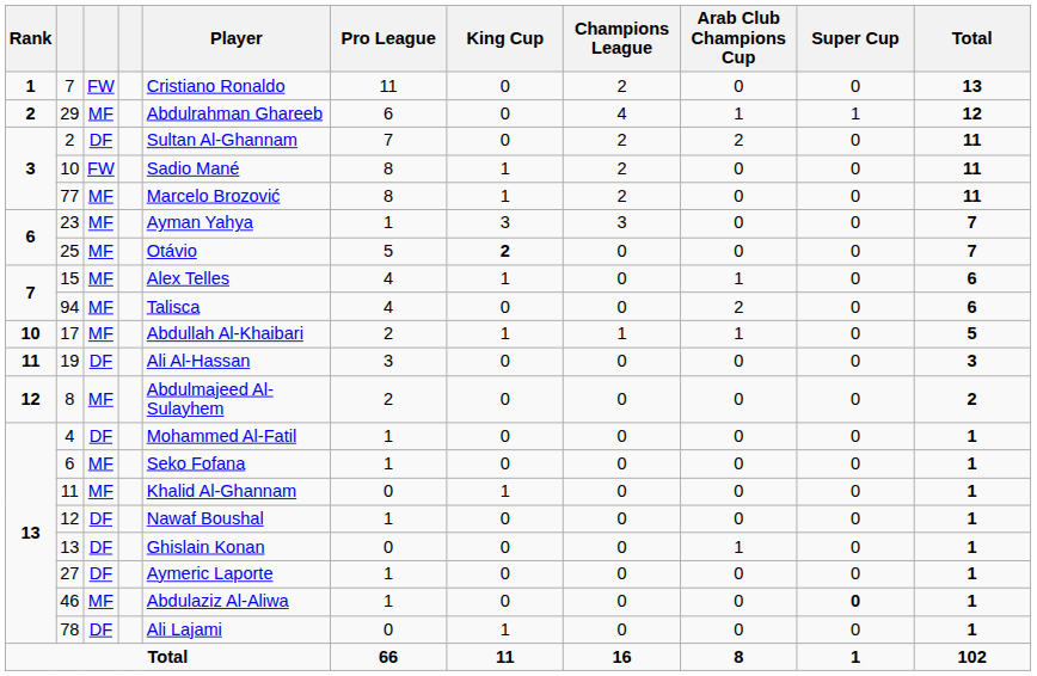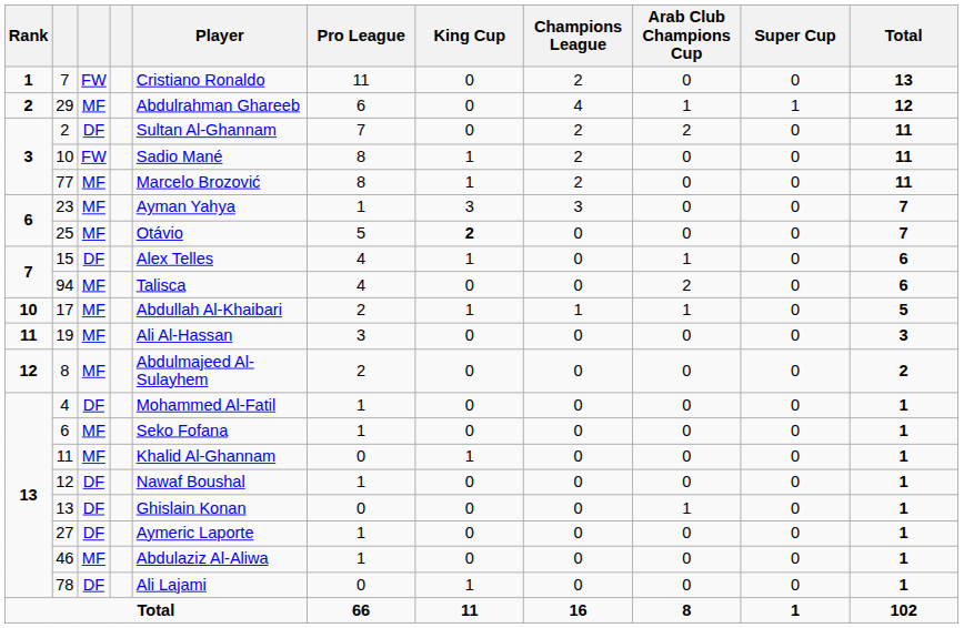 <table class="wikitable" style="text-align:center">
 <tr>
 <th width=15>Rank</th>
 <th width=15></th>
 <th width=15></th>
 <th width=15></th>
 <th width=165>Player</th>
 <th width=100>Pro League</th>
 <th width=100>King Cup</th>
 <th width=100>Champions League</th>
 <th width=100>Arab Club Champions Cup</th>
 <th width=100>Super Cup</th>
 <th width=100>Total</th>
 </tr>
 <tr>
 <td><strong>1</strong></td>
 <td>7</td>
 <td><a href='#'>FW</a></td>
 <td></td>
 <td align=left><a href='#'>Cristiano Ronaldo</a></td>
 <td>11</td>
 <td>0</td>
 <td>2</td>
 <td>0</td>
 <td>0</td>
 <td><strong>13</strong></td>
 </tr>
 <tr>
 <td><strong>2</strong></td>
 <td>29</td>
 <td><a href='#'>MF</a></td>
 <td></td>
 <td align=left><a href='#'>Abdulrahman Ghareeb</a></td>
 <td>6</td>
 <td>0</td>
 <td>4</td>
 <td>1</td>
 <td>1</td>
 <td><strong>12</strong></td>
 </tr>
 <tr>
 <td rowspan=3><strong>3</strong></td>
 <td>2</td>
 <td><a href='#'>DF</a></td>
 <td></td>
 <td align=left><a href='#'>Sultan Al-Ghannam</a></td>
 <td>7</td>
 <td>0</td>
 <td>2</td>
 <td>2</td>
 <td>0</td>
 <td><strong>11</strong></td>
 </tr>
 <tr>
 <td>10</td>
 <td><a href='#'>FW</a></td>
 <td></td>
 <td align=left><a href='#'>Sadio Mané</a></td>
 <td>8</td>
 <td>1</td>
 <td>2</td>
 <td>0</td>
 <td>0</td>
 <td><strong>11</strong></td>
 </tr>
 <tr>
 <td>77</td>
 <td><a href='#'>MF</a></td>
 <td></td>
 <td align=left><a href='#'>Marcelo Brozović</a></td>
 <td>8</td>
 <td>1</td>
 <td>2</td>
 <td>0</td>
 <td>0</td>
 <td><strong>11</strong></td>
 </tr>
 <tr>
 <td rowspan=2><strong>6</strong></td>
 <td>23</td>
 <td><a href='#'>MF</a></td>
 <td></td>
 <td align=left><a href='#'>Ayman Yahya</a></td>
 <td>1</td>
 <td>3</td>
 <td>3</td>
 <td>0</td>
 <td>0</td>
 <td><strong>7</strong></td>
 </tr>
 <tr>
 <td>25</td>
 <td><a href='#'>MF</a></td>
 <td></td>
 <td align=left><a href='#'>Otávio</a></td>
 <td>5</td>
 <td><strong>2</strong></td>
 <td>0</td>
 <td>0</td>
 <td>0</td>
 <td><strong>7</strong></td>
 </tr>
 <tr>
 <td rowspan=2><strong>7</strong></td>
 <td>15</td>
-<td><a href='#'>MF</a></td>
+<td><a href='#'>DF</a></td>
 <td></td>
 <td align=left><a href='#'>Alex Telles</a></td>
 <td>4</td>
 <td>1</td>
 <td>0</td>
 <td>1</td>
 <td>0</td>
 <td><strong>6</strong></td>
 </tr>
 <tr>
 <td>94</td>
 <td><a href='#'>MF</a></td>
 <td></td>
 <td align=left><a href='#'>Talisca</a></td>
 <td>4</td>
 <td>0</td>
 <td>0</td>
 <td>2</td>
 <td>0</td>
 <td><strong>6</strong></td>
 </tr>
 <tr>
 <td><strong>10</strong></td>
 <td>17</td>
 <td><a href='#'>MF</a></td>
 <td></td>
 <td align=left><a href='#'>Abdullah Al-Khaibari</a></td>
 <td>2</td>
 <td>1</td>
 <td>1</td>
 <td>1</td>
 <td>0</td>
 <td><strong>5</strong></td>
 </tr>
 <tr>
 <td><strong>11</strong></td>
 <td>19</td>
-<td><a href='#'>DF</a></td>
+<td><a href='#'>MF</a></td>
 <td></td>
 <td align=left><a href='#'>Ali Al-Hassan</a></td>
 <td>3</td>
 <td>0</td>
 <td>0</td>
 <td>0</td>
 <td>0</td>
 <td><strong>3</strong></td>
 </tr>
 <tr>
 <td><strong>12</strong></td>
 <td>8</td>
 <td><a href='#'>MF</a></td>
 <td></td>
 <td align=left><a href='#'>Abdulmajeed Al-Sulayhem</a></td>
 <td>2</td>
 <td>0</td>
 <td>0</td>
 <td>0</td>
 <td>0</td>
 <td><strong>2</strong></td>
 </tr>
 <tr>
 <td rowspan=8><strong>13</strong></td>
 <td>4</td>
 <td><a href='#'>DF</a></td>
 <td></td>
 <td align="left"><a href='#'>Mohammed Al-Fatil</a></td>
 <td>1</td>
 <td>0</td>
 <td>0</td>
 <td>0</td>
 <td>0</td>
 <td><strong>1</strong></td>
 </tr>
 <tr>
 <td>6</td>
 <td><a href='#'>MF</a></td>
 <td></td>
 <td align=left><a href='#'>Seko Fofana</a></td>
 <td>1</td>
 <td>0</td>
 <td>0</td>
 <td>0</td>
 <td>0</td>
 <td><strong>1</strong></td>
 </tr>
 <tr>
 <td>11</td>
 <td><a href='#'>MF</a></td>
 <td></td>
 <td align=left><a href='#'>Khalid Al-Ghannam</a></td>
 <td>0</td>
 <td>1</td>
 <td>0</td>
 <td>0</td>
 <td>0</td>
 <td><strong>1</strong></td>
 </tr>
 <tr>
 <td>12</td>
 <td><a href='#'>DF</a></td>
 <td></td>
 <td align=left><a href='#'>Nawaf Boushal</a></td>
 <td>1</td>
 <td>0</td>
 <td>0</td>
 <td>0</td>
 <td>0</td>
 <td><strong>1</strong></td>
 </tr>
 <tr>
 <td>13</td>
 <td><a href='#'>DF</a></td>
 <td></td>
 <td align=left><a href='#'>Ghislain Konan</a></td>
 <td>0</td>
 <td>0</td>
 <td>0</td>
 <td>1</td>
 <td>0</td>
 <td><strong>1</strong></td>
 </tr>
 <tr>
 <td>27</td>
 <td><a href='#'>DF</a></td>
 <td></td>
 <td align=left><a href='#'>Aymeric Laporte</a></td>
 <td>1</td>
 <td>0</td>
 <td>0</td>
 <td>0</td>
 <td>0</td>
 <td><strong>1</strong></td>
 </tr>
 <tr>
 <td>46</td>
 <td><a href='#'>MF</a></td>
 <td></td>
 <td align=left><a href='#'>Abdulaziz Al-Aliwa</a></td>
 <td>1</td>
 <td>0</td>
 <td>0</td>
 <td>0</td>
-<td><strong>0</strong></td>
+<td>0</td>
 <td><strong>1</strong></td>
 </tr>
 <tr>
 <td>78</td>
 <td><a href='#'>DF</a></td>
 <td></td>
 <td align=left><a href='#'>Ali Lajami</a></td>
 <td>0</td>
 <td>1</td>
 <td>0</td>
 <td>0</td>
 <td>0</td>
 <td><strong>1</strong></td>
 </tr>
 <tr>
 <td colspan=5><strong>Total</strong></td>
 <td><strong>66</strong></td>
 <td><strong>11</strong></td>
 <td><strong>16</strong></td>
 <td><strong>8</strong></td>
 <td><strong>1</strong></td>
 <td><strong>102</strong></td>
 </tr>
 </table>
